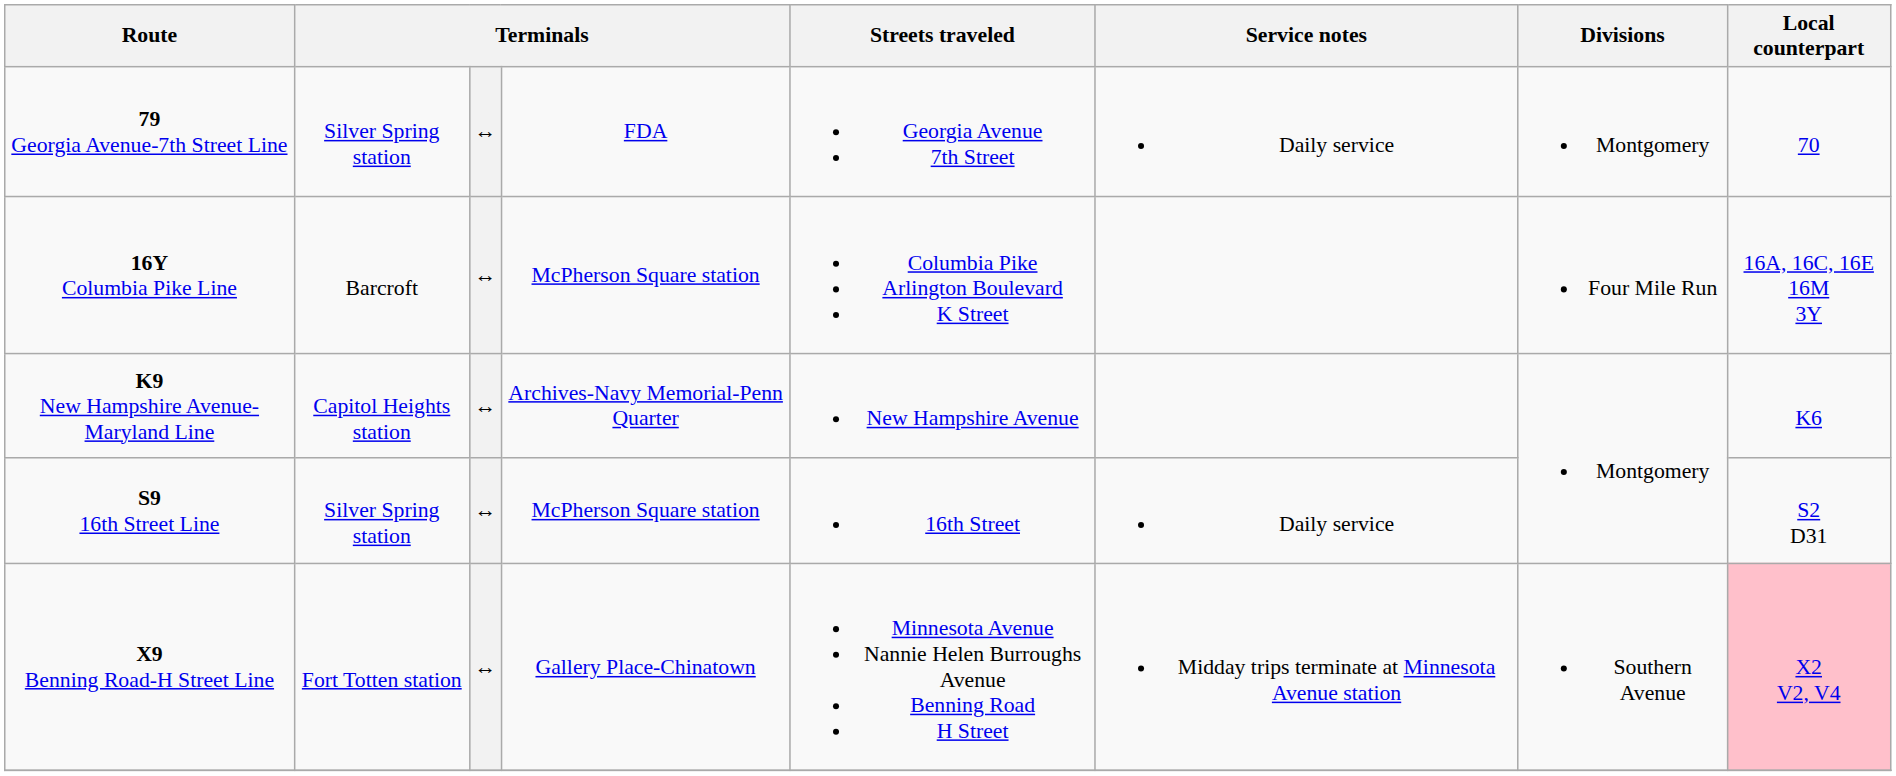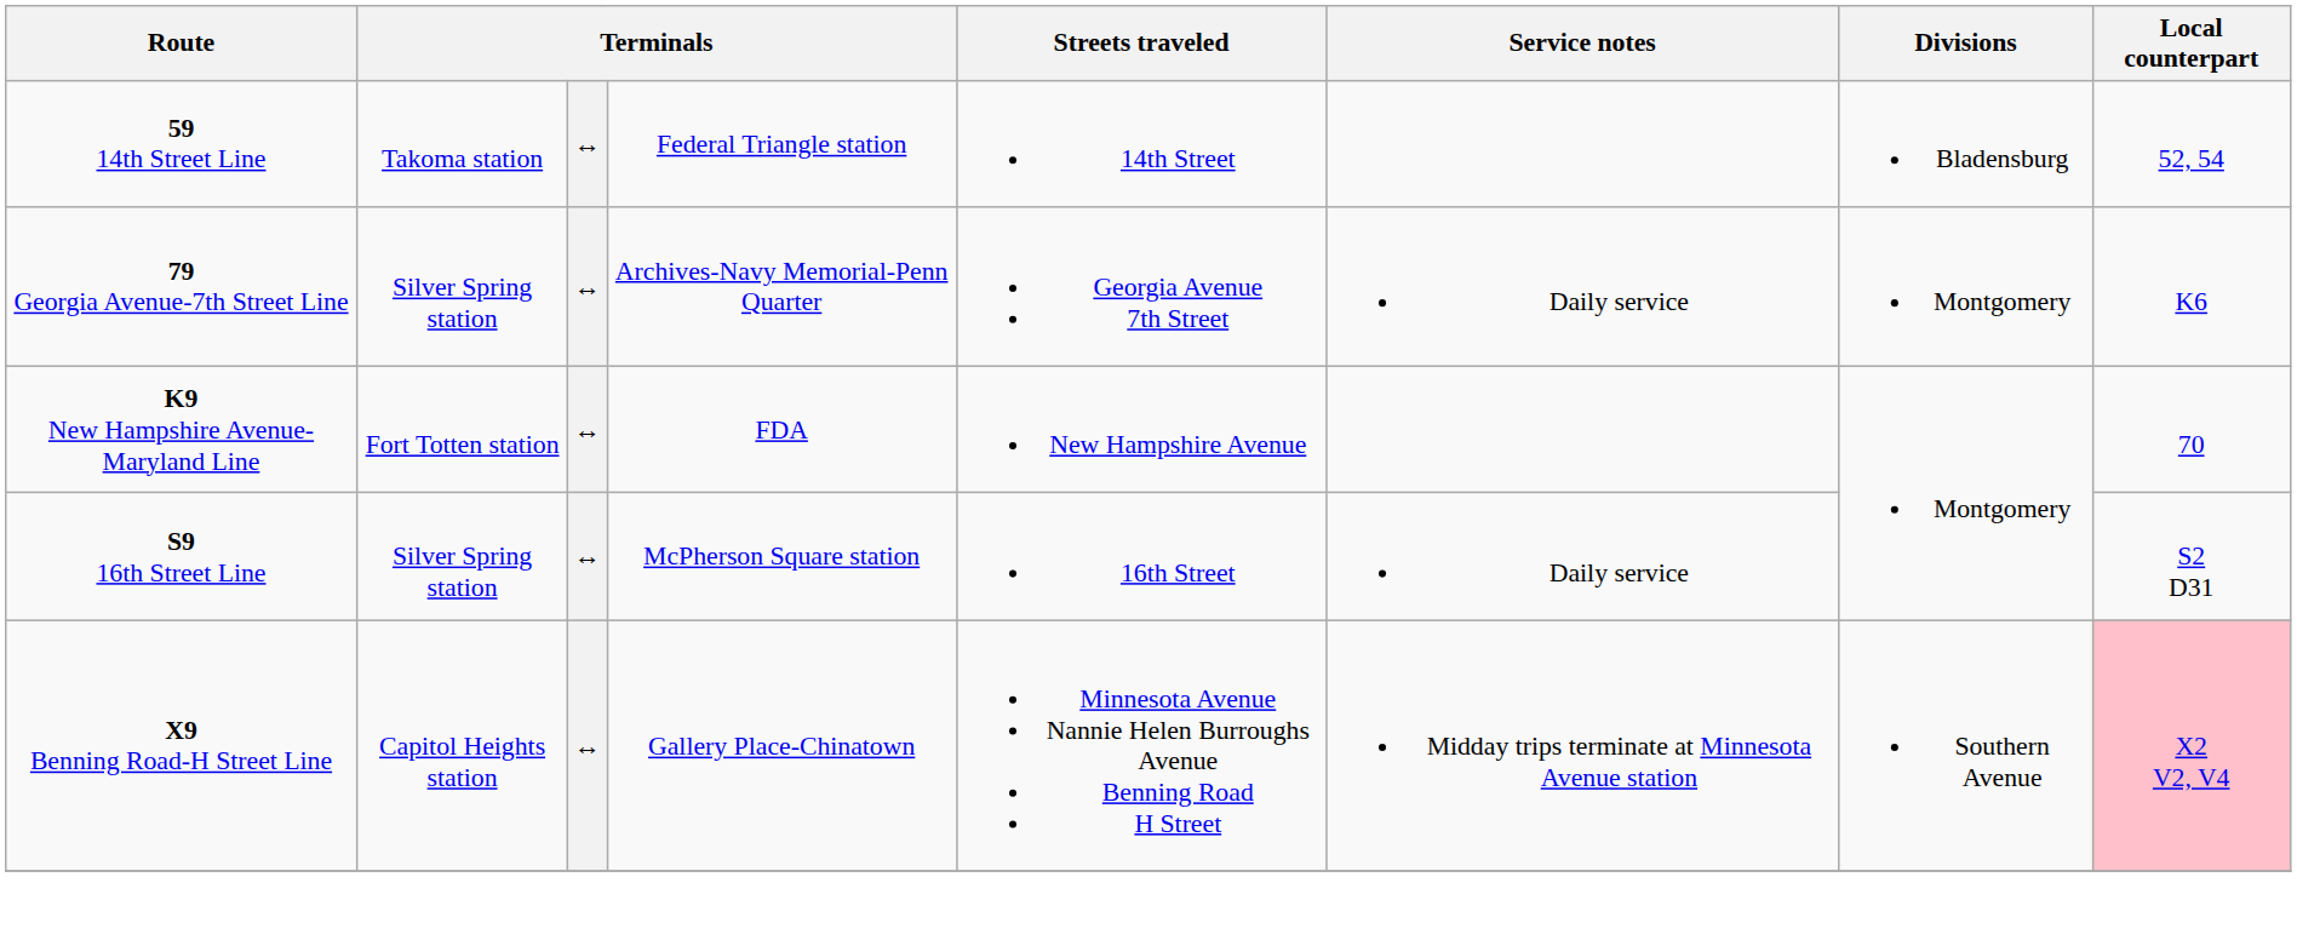 <table class=wikitable style="font-size: 90%;" |>
 <tr>
 <th>Route</th>
 <th colspan=3>Terminals</th>
 <th>Streets traveled</th>
 <th>Service notes</th>
 <th>Divisions</th>
 <th>Local counterpart</th>
 </tr>
 <tr align="center">
+<td><strong>59</strong><br><a href='#'>14th Street Line</a></td>
+<td><br><a href='#'>Takoma station</a></td>
+<th><span>↔</span></th>
+<td><a href='#'>Federal Triangle station</a></td>
+<td><br><ul><li><a href='#'>14th Street</a></li></ul></td>
+<td></td>
+<td><br><ul><li>Bladensburg</li></ul></td>
+<td><br><a href='#'>52, 54</a></td>
+</tr>
+<tr align="center">
 <td><strong>79</strong><br><a href='#'>Georgia Avenue-7th Street Line</a></td>
 <td><br><a href='#'>Silver Spring station</a></td>
 <th><span>↔</span></th>
-<td><a href='#'>FDA</a></td>
+<td><a href='#'>Archives-Navy Memorial-Penn Quarter</a></td>
 <td><br><ul><li><a href='#'>Georgia Avenue</a></li><li><a href='#'>7th Street</a></li></ul></td>
 <td><br><ul><li>Daily service</li></ul></td>
 <td><br><ul><li>Montgomery</li></ul></td>
-<td><br><a href='#'>70</a></td>
-</tr>
-<tr align="center">
-<td><strong>16Y</strong><br><a href='#'>Columbia Pike Line</a></td>
-<td><br>Barcroft</td>
-<th><span>↔</span></th>
-<td><a href='#'>McPherson Square station</a></td>
-<td><br><ul><li><a href='#'>Columbia Pike</a></li><li><a href='#'>Arlington Boulevard</a></li><li><a href='#'>K Street</a></li></ul></td>
-<td></td>
-<td><br><ul><li>Four Mile Run</li></ul></td>
-<td><br><a href='#'>16A, 16C, 16E</a><br><a href='#'>16M</a><br><a href='#'>3Y</a></td>
+<td><br><a href='#'>K6</a></td>
 </tr>
 <tr align="center">
 <td><strong>K9</strong><br><a href='#'>New Hampshire Avenue-Maryland Line</a></td>
-<td><br><a href='#'>Capitol Heights station</a></td>
+<td><br><a href='#'>Fort Totten station</a></td>
 <th><span>↔</span></th>
-<td><a href='#'>Archives-Navy Memorial-Penn Quarter</a></td>
+<td><a href='#'>FDA</a></td>
 <td><br><ul><li><a href='#'>New Hampshire Avenue</a></li></ul></td>
 <td></td>
 <td rowspan="2"><br><ul><li>Montgomery</li></ul></td>
-<td><br><a href='#'>K6</a></td>
+<td><br><a href='#'>70</a></td>
 </tr>
 <tr align="center">
 <td><strong>S9</strong><br><a href='#'>16th Street Line</a></td>
 <td><br><a href='#'>Silver Spring station</a></td>
 <th><span>↔</span></th>
 <td><a href='#'>McPherson Square station</a></td>
 <td><br><ul><li><a href='#'>16th Street</a></li></ul></td>
 <td><br><ul><li>Daily service</li></ul></td>
 <td><br><a href='#'>S2</a><br>D31</td>
 </tr>
 <tr align="center">
 <td><strong>X9</strong><br><a href='#'>Benning Road-H Street Line</a></td>
-<td><br><a href='#'>Fort Totten station</a></td>
+<td><br><a href='#'>Capitol Heights station</a></td>
 <th><span>↔</span></th>
 <td><a href='#'>Gallery Place-Chinatown</a></td>
 <td><br><ul><li><a href='#'>Minnesota Avenue</a></li><li>Nannie Helen Burroughs Avenue</li><li><a href='#'>Benning Road</a></li><li><a href='#'>H Street</a></li></ul></td>
 <td><br><ul><li>Midday trips terminate at <a href='#'>Minnesota Avenue station</a></li></ul></td>
 <td><br><ul><li>Southern Avenue</li></ul></td>
 <td style="background: pink;"><br><a href='#'>X2</a><br><a href='#'>V2, V4</a></td>
 </tr>
 <tr align="center">
 </tr>
 </table>
